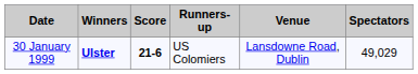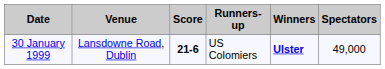 <table bgcolor="#f7f8ff" cellpadding="4" width="90%" cellspacing="0" border="1" style="font-size: 100%; border: grey solid 1px; border-collapse: collapse;">
 <tr bgcolor="#CCCCCC">
 <td align=center><strong>Date</strong></td>
-<td align=center><strong>Winners</strong></td>
+<td align=center><strong>Venue</strong></td>
 <td align=center><strong>Score</strong></td>
 <td align=center><strong>Runners-up</strong></td>
-<td align=center><strong>Venue</strong></td>
+<td align=center><strong>Winners</strong></td>
 <td align=center><strong>Spectators</strong></td>
 </tr>
 <tr>
 <td align=center><a href='#'>30 January 1999</a></td>
-<td> <strong><a href='#'>Ulster</a></strong></td>
+<td align=center><a href='#'>Lansdowne Road</a>, <a href='#'>Dublin</a></td>
 <td align=center><strong>21-6</strong></td>
 <td> US Colomiers</td>
-<td align=center><a href='#'>Lansdowne Road</a>, <a href='#'>Dublin</a></td>
-<td align=center>49,029</td>
+<td> <strong><a href='#'>Ulster</a></strong></td>
+<td align=center>49,000</td>
 </tr>
 </table>
